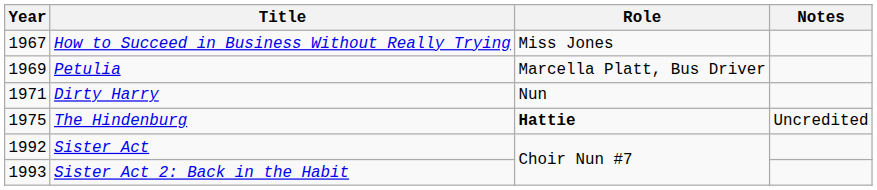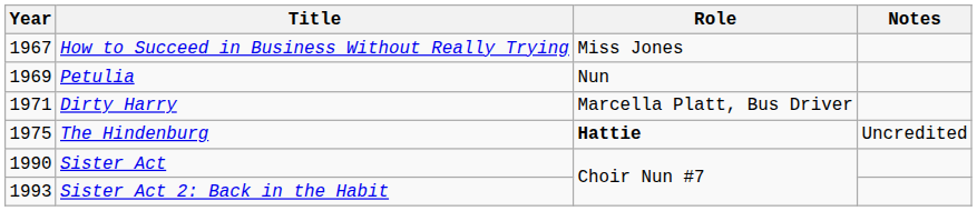 <table class="wikitable">
 <tr>
 <th>Year</th>
 <th>Title</th>
 <th>Role</th>
 <th>Notes</th>
 </tr>
 <tr>
 <td>1967</td>
 <td><em><a href='#'>How to Succeed in Business Without Really Trying</a></em></td>
 <td>Miss Jones</td>
 <td></td>
 </tr>
 <tr>
 <td>1969</td>
 <td><em><a href='#'>Petulia</a></em></td>
-<td>Marcella Platt, Bus Driver</td>
+<td>Nun</td>
 <td></td>
 </tr>
 <tr>
 <td>1971</td>
 <td><em><a href='#'>Dirty Harry</a></em></td>
-<td>Nun</td>
+<td>Marcella Platt, Bus Driver</td>
 <td></td>
 </tr>
 <tr>
 <td>1975</td>
 <td><em><a href='#'>The Hindenburg</a></em></td>
 <td><strong>Hattie</strong></td>
 <td>Uncredited</td>
 </tr>
 <tr>
-<td>1992</td>
+<td>1990</td>
 <td><em><a href='#'>Sister Act</a></em></td>
 <td rowspan="2">Choir Nun #7</td>
 <td></td>
 </tr>
 <tr>
 <td>1993</td>
 <td><em><a href='#'>Sister Act 2: Back in the Habit</a></em></td>
 <td></td>
 </tr>
 </table>
